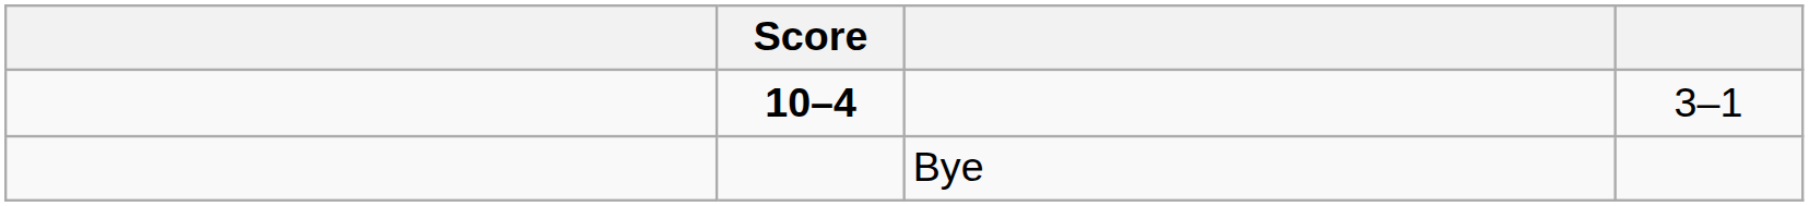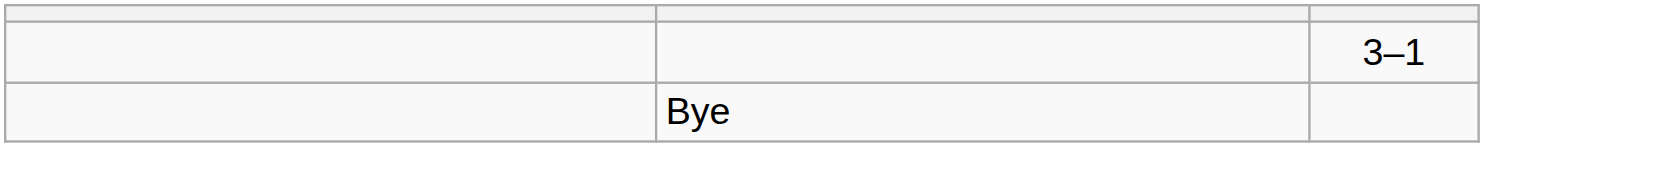 <table class="wikitable" style="text-align: center; ">
 <tr>
 <th align="right" width="270"></th>
-<th width="65">Score</th>
 <th align="left" width="270"></th>
 <th width="65"></th>
 </tr>
 <tr>
 <td align="left"><strong></strong></td>
-<td><strong>10–4</strong></td>
 <td align="left"></td>
 <td>3–1 <strong></strong></td>
 </tr>
 <tr>
 <td align="left"><strong></strong></td>
-<td></td>
 <td align="left">Bye</td>
 <td></td>
 </tr>
 </table>
